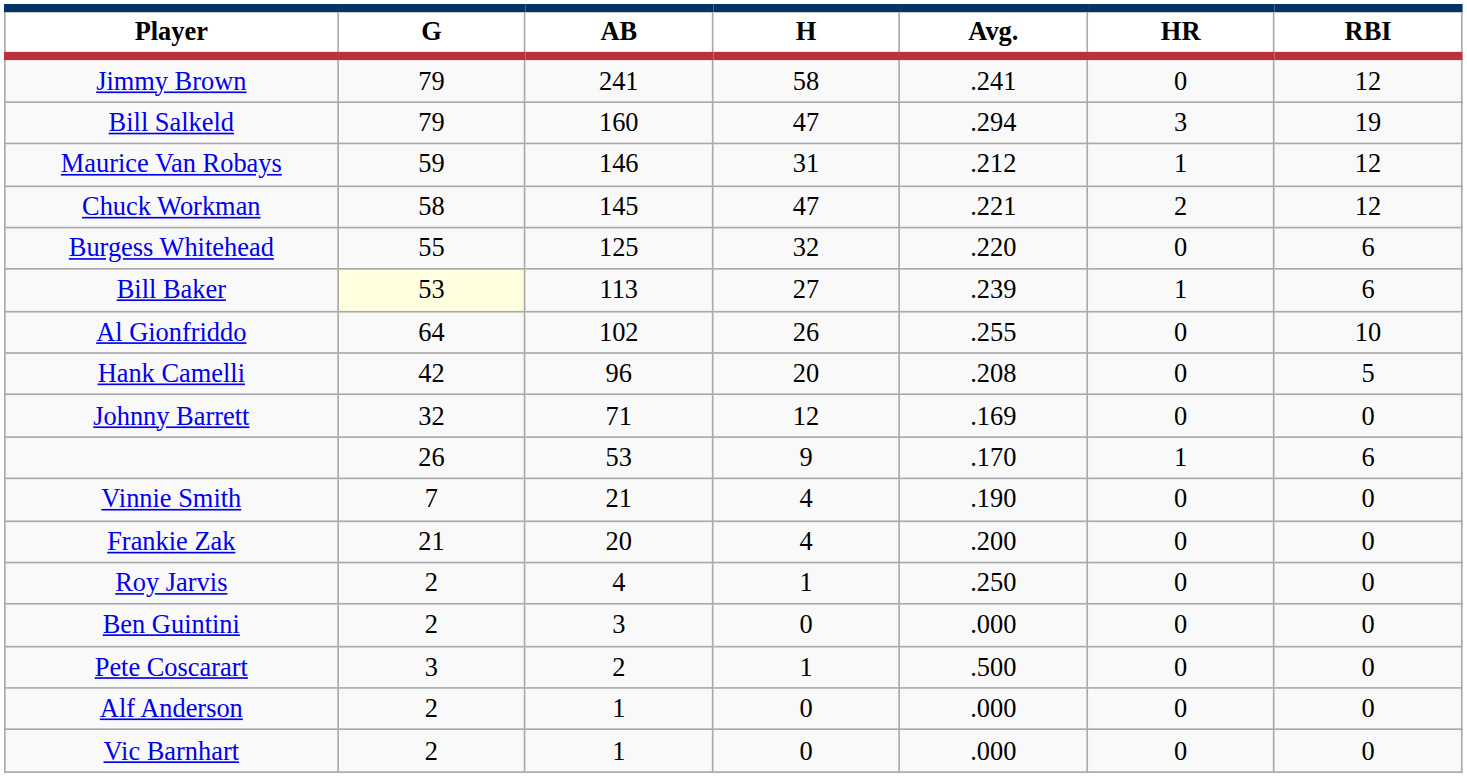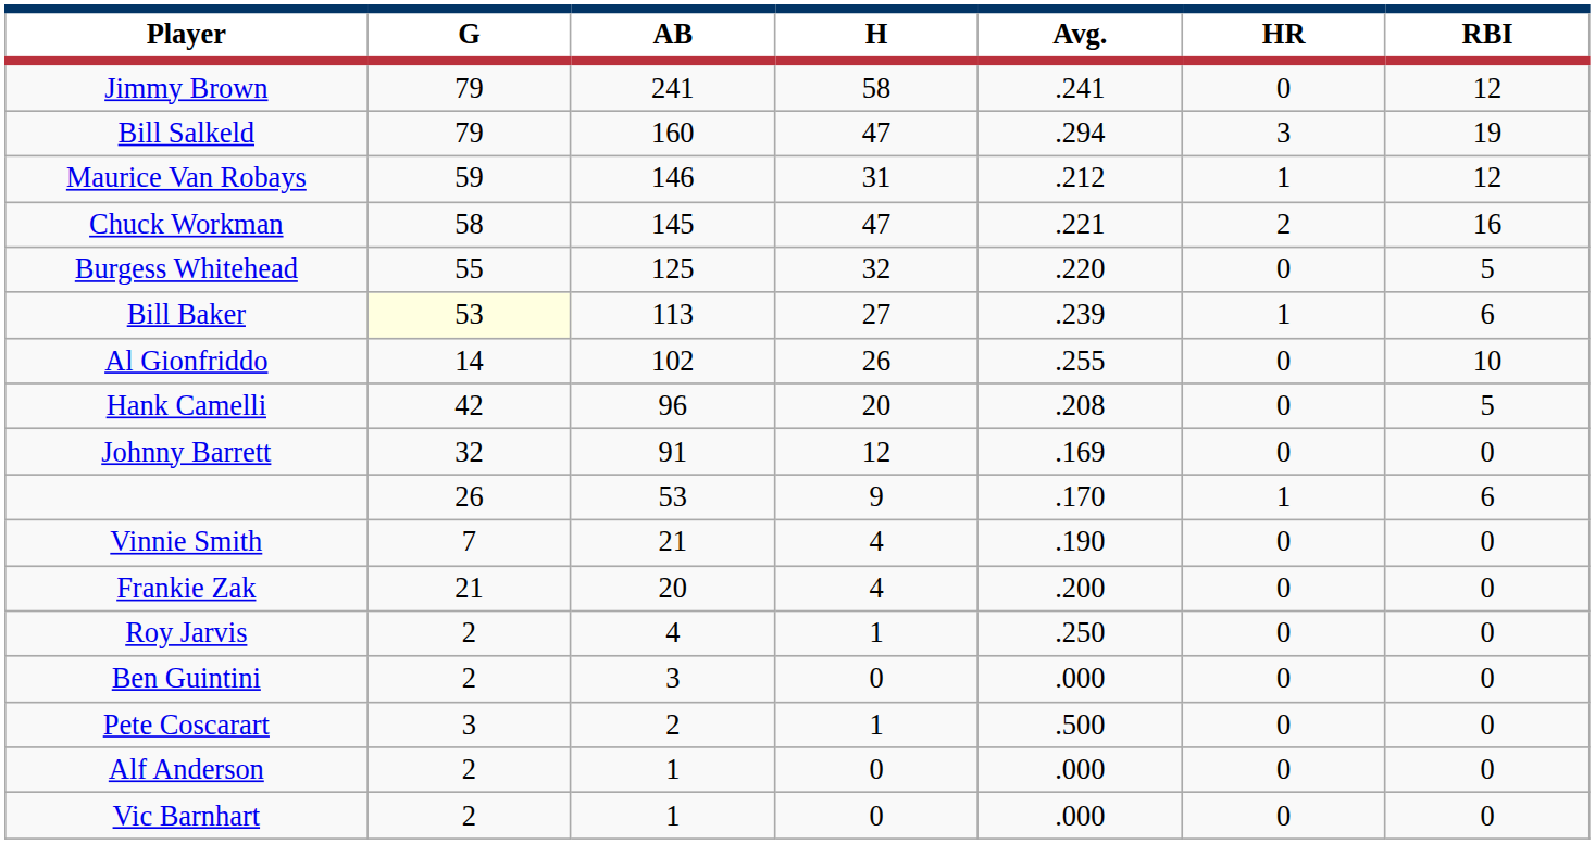 <table class="wikitable sortable">
 <tr>
 <th style="background:#FFFFFF; border-top:#023465 5px solid; border-bottom:#ba313c 5px solid;" width="16%">Player</th>
 <th style="background:#FFFFFF; border-top:#023465 5px solid; border-bottom:#ba313c 5px solid;" width="9%">G</th>
 <th style="background:#FFFFFF; border-top:#023465 5px solid; border-bottom:#ba313c 5px solid;" width="9%">AB</th>
 <th style="background:#FFFFFF; border-top:#023465 5px solid; border-bottom:#ba313c 5px solid;" width="9%">H</th>
 <th style="background:#FFFFFF; border-top:#023465 5px solid; border-bottom:#ba313c 5px solid;" width="9%">Avg.</th>
 <th style="background:#FFFFFF; border-top:#023465 5px solid; border-bottom:#ba313c 5px solid;" width="9%">HR</th>
 <th style="background:#FFFFFF; border-top:#023465 5px solid; border-bottom:#ba313c 5px solid;" width="9%">RBI</th>
 </tr>
 <tr align="center">
 <td><a href='#'>Jimmy Brown</a></td>
 <td>79</td>
 <td>241</td>
 <td>58</td>
 <td>.241</td>
 <td>0</td>
 <td>12</td>
 </tr>
 <tr align=center>
 <td><a href='#'>Bill Salkeld</a></td>
 <td>79</td>
 <td>160</td>
 <td>47</td>
 <td>.294</td>
 <td>3</td>
 <td>19</td>
 </tr>
 <tr align=center>
 <td><a href='#'>Maurice Van Robays</a></td>
 <td>59</td>
 <td>146</td>
 <td>31</td>
 <td>.212</td>
 <td>1</td>
 <td>12</td>
 </tr>
 <tr align=center>
 <td><a href='#'>Chuck Workman</a></td>
 <td>58</td>
 <td>145</td>
 <td>47</td>
 <td>.221</td>
 <td>2</td>
-<td>12</td>
+<td>16</td>
 </tr>
 <tr align=center>
 <td><a href='#'>Burgess Whitehead</a></td>
 <td>55</td>
 <td>125</td>
 <td>32</td>
 <td>.220</td>
 <td>0</td>
-<td>6</td>
+<td>5</td>
 </tr>
 <tr align=center>
 <td><a href='#'>Bill Baker</a></td>
 <td style="background: lightyellow;">53</td>
 <td>113</td>
 <td>27</td>
 <td>.239</td>
 <td>1</td>
 <td>6</td>
 </tr>
 <tr align=center>
 <td><a href='#'>Al Gionfriddo</a></td>
-<td>64</td>
+<td>14</td>
 <td>102</td>
 <td>26</td>
 <td>.255</td>
 <td>0</td>
 <td>10</td>
 </tr>
 <tr align=center>
 <td><a href='#'>Hank Camelli</a></td>
 <td>42</td>
 <td>96</td>
 <td>20</td>
 <td>.208</td>
 <td>0</td>
 <td>5</td>
 </tr>
 <tr align=center>
 <td><a href='#'>Johnny Barrett</a></td>
 <td>32</td>
-<td>71</td>
+<td>91</td>
 <td>12</td>
 <td>.169</td>
 <td>0</td>
 <td>0</td>
 </tr>
 <tr align=center>
 <td></td>
 <td>26</td>
 <td>53</td>
 <td>9</td>
 <td>.170</td>
 <td>1</td>
 <td>6</td>
 </tr>
 <tr align="center">
 <td><a href='#'>Vinnie Smith</a></td>
 <td>7</td>
 <td>21</td>
 <td>4</td>
 <td>.190</td>
 <td>0</td>
 <td>0</td>
 </tr>
 <tr align=center>
 <td><a href='#'>Frankie Zak</a></td>
 <td>21</td>
 <td>20</td>
 <td>4</td>
 <td>.200</td>
 <td>0</td>
 <td>0</td>
 </tr>
 <tr align=center>
 <td><a href='#'>Roy Jarvis</a></td>
 <td>2</td>
 <td>4</td>
 <td>1</td>
 <td>.250</td>
 <td>0</td>
 <td>0</td>
 </tr>
 <tr align=center>
 <td><a href='#'>Ben Guintini</a></td>
 <td>2</td>
 <td>3</td>
 <td>0</td>
 <td>.000</td>
 <td>0</td>
 <td>0</td>
 </tr>
 <tr align=center>
 <td><a href='#'>Pete Coscarart</a></td>
 <td>3</td>
 <td>2</td>
 <td>1</td>
 <td>.500</td>
 <td>0</td>
 <td>0</td>
 </tr>
 <tr align=center>
 <td><a href='#'>Alf Anderson</a></td>
 <td>2</td>
 <td>1</td>
 <td>0</td>
 <td>.000</td>
 <td>0</td>
 <td>0</td>
 </tr>
 <tr align=center>
 <td><a href='#'>Vic Barnhart</a></td>
 <td>2</td>
 <td>1</td>
 <td>0</td>
 <td>.000</td>
 <td>0</td>
 <td>0</td>
 </tr>
 </table>
